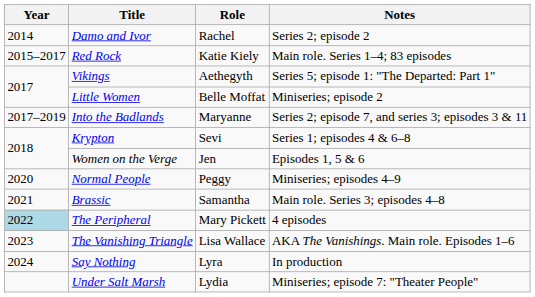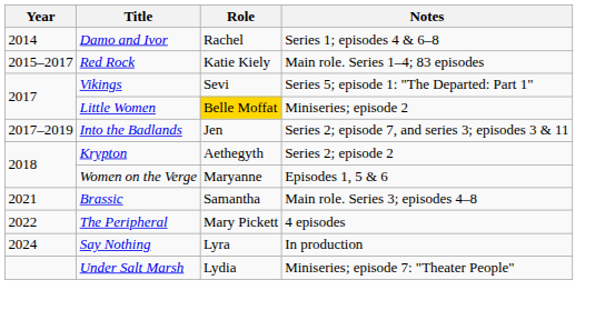 <table class="wikitable sortable">
 <tr>
 <th>Year</th>
 <th>Title</th>
 <th>Role</th>
 <th class="unsortable">Notes</th>
 </tr>
 <tr>
 <td>2014</td>
 <td><em><a href='#'>Damo and Ivor</a></em></td>
 <td>Rachel</td>
-<td>Series 2; episode 2</td>
+<td>Series 1; episodes 4 & 6–8</td>
 </tr>
 <tr>
 <td>2015–2017</td>
 <td><em><a href='#'>Red Rock</a></em></td>
 <td>Katie Kiely</td>
 <td>Main role. Series 1–4; 83 episodes</td>
 </tr>
 <tr>
 <td rowspan="2">2017</td>
 <td><em><a href='#'>Vikings</a></em></td>
-<td>Aethegyth</td>
+<td>Sevi</td>
 <td>Series 5; episode 1: "The Departed: Part 1"</td>
 </tr>
 <tr>
 <td><em><a href='#'>Little Women</a></em></td>
-<td>Belle Moffat</td>
+<td style="background: gold;">Belle Moffat</td>
 <td>Miniseries; episode 2</td>
 </tr>
 <tr>
 <td>2017–2019</td>
 <td><em><a href='#'>Into the Badlands</a></em></td>
-<td>Maryanne</td>
+<td>Jen</td>
 <td>Series 2; episode 7, and series 3; episodes 3 & 11</td>
 </tr>
 <tr>
 <td rowspan="2">2018</td>
 <td><em><a href='#'>Krypton</a></em></td>
-<td>Sevi</td>
-<td>Series 1; episodes 4 & 6–8</td>
+<td>Aethegyth</td>
+<td>Series 2; episode 2</td>
 </tr>
 <tr>
 <td><em>Women on the Verge</em></td>
-<td>Jen</td>
+<td>Maryanne</td>
 <td>Episodes 1, 5 & 6</td>
-</tr>
-<tr>
-<td>2020</td>
-<td><em><a href='#'>Normal People</a></em></td>
-<td>Peggy</td>
-<td>Miniseries; episodes 4–9</td>
 </tr>
 <tr>
 <td>2021</td>
 <td><em><a href='#'>Brassic</a></em></td>
 <td>Samantha</td>
 <td>Main role. Series 3; episodes 4–8</td>
 </tr>
 <tr>
-<td style="background: lightblue;">2022</td>
+<td>2022</td>
 <td><em><a href='#'>The Peripheral</a></em></td>
 <td>Mary Pickett</td>
 <td>4 episodes</td>
-</tr>
-<tr>
-<td>2023</td>
-<td><em><a href='#'>The Vanishing Triangle</a></em></td>
-<td>Lisa Wallace</td>
-<td>AKA <em>The Vanishings</em>. Main role. Episodes 1–6</td>
 </tr>
 <tr>
 <td>2024</td>
 <td><em><a href='#'>Say Nothing</a></em></td>
 <td>Lyra</td>
 <td>In production</td>
 </tr>
 <tr>
 <td></td>
 <td><em><a href='#'>Under Salt Marsh</a></em></td>
 <td>Lydia</td>
 <td>Miniseries; episode 7: "Theater People"</td>
 </tr>
 </table>
